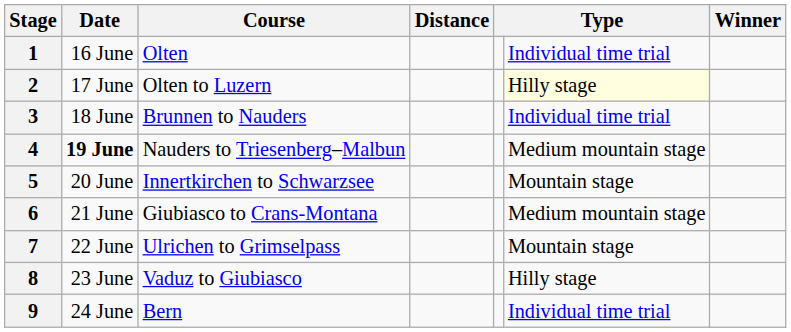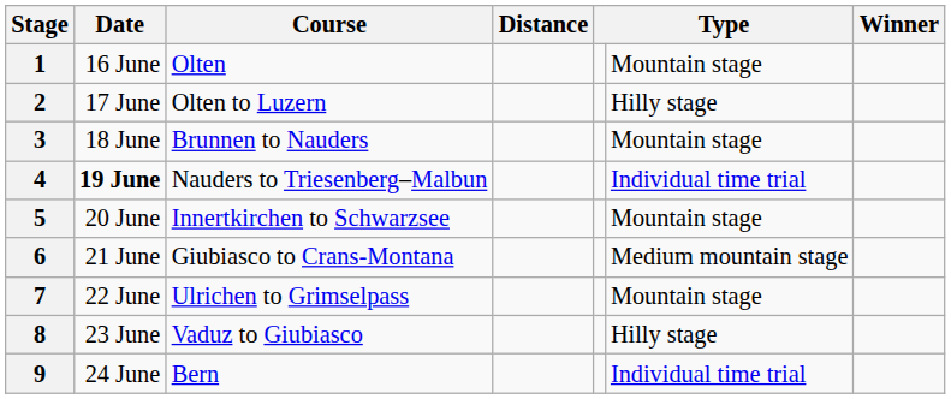 <table class="wikitable">
 <tr>
 <th scope="col">Stage</th>
 <th scope="col">Date</th>
 <th scope="col">Course</th>
 <th scope="col">Distance</th>
 <th scope="col" colspan="2">Type</th>
 <th scope="col">Winner</th>
 </tr>
 <tr>
 <th scope="row">1</th>
 <td style="text-align:right;">16 June</td>
 <td><a href='#'>Olten</a></td>
 <td></td>
 <td></td>
-<td><a href='#'>Individual time trial</a></td>
+<td>Mountain stage</td>
 <td></td>
 </tr>
 <tr>
 <th scope="row">2</th>
 <td style="text-align:right;">17 June</td>
 <td>Olten to <a href='#'>Luzern</a></td>
 <td></td>
 <td></td>
-<td style="background: lightyellow;">Hilly stage</td>
+<td>Hilly stage</td>
 <td></td>
 </tr>
 <tr>
 <th scope="row">3</th>
 <td style="text-align:right;">18 June</td>
 <td><a href='#'>Brunnen</a> to <a href='#'>Nauders</a></td>
 <td></td>
 <td></td>
-<td><a href='#'>Individual time trial</a></td>
+<td>Mountain stage</td>
 <td></td>
 </tr>
 <tr>
 <th scope="row">4</th>
 <td style="text-align:right;"><strong>19 June</strong></td>
 <td>Nauders to <a href='#'>Triesenberg</a>–<a href='#'>Malbun</a></td>
 <td></td>
 <td></td>
-<td>Medium mountain stage</td>
+<td><a href='#'>Individual time trial</a></td>
 <td></td>
 </tr>
 <tr>
 <th scope="row">5</th>
 <td style="text-align:right;">20 June</td>
 <td><a href='#'>Innertkirchen</a> to <a href='#'>Schwarzsee</a></td>
 <td></td>
 <td></td>
 <td>Mountain stage</td>
 <td></td>
 </tr>
 <tr>
 <th scope="row">6</th>
 <td style="text-align:right;">21 June</td>
 <td>Giubiasco to <a href='#'>Crans-Montana</a></td>
 <td></td>
 <td></td>
 <td>Medium mountain stage</td>
 <td></td>
 </tr>
 <tr>
 <th scope="row">7</th>
 <td style="text-align:right;">22 June</td>
 <td><a href='#'>Ulrichen</a> to <a href='#'>Grimselpass</a></td>
 <td></td>
 <td></td>
 <td>Mountain stage</td>
 <td></td>
 </tr>
 <tr>
 <th scope="row">8</th>
 <td style="text-align:right;">23 June</td>
 <td><a href='#'>Vaduz</a> to <a href='#'>Giubiasco</a></td>
 <td></td>
 <td></td>
 <td>Hilly stage</td>
 <td></td>
 </tr>
 <tr>
 <th scope="row">9</th>
 <td style="text-align:right;">24 June</td>
 <td><a href='#'>Bern</a></td>
 <td></td>
 <td></td>
 <td><a href='#'>Individual time trial</a></td>
 <td></td>
 </tr>
 </table>
